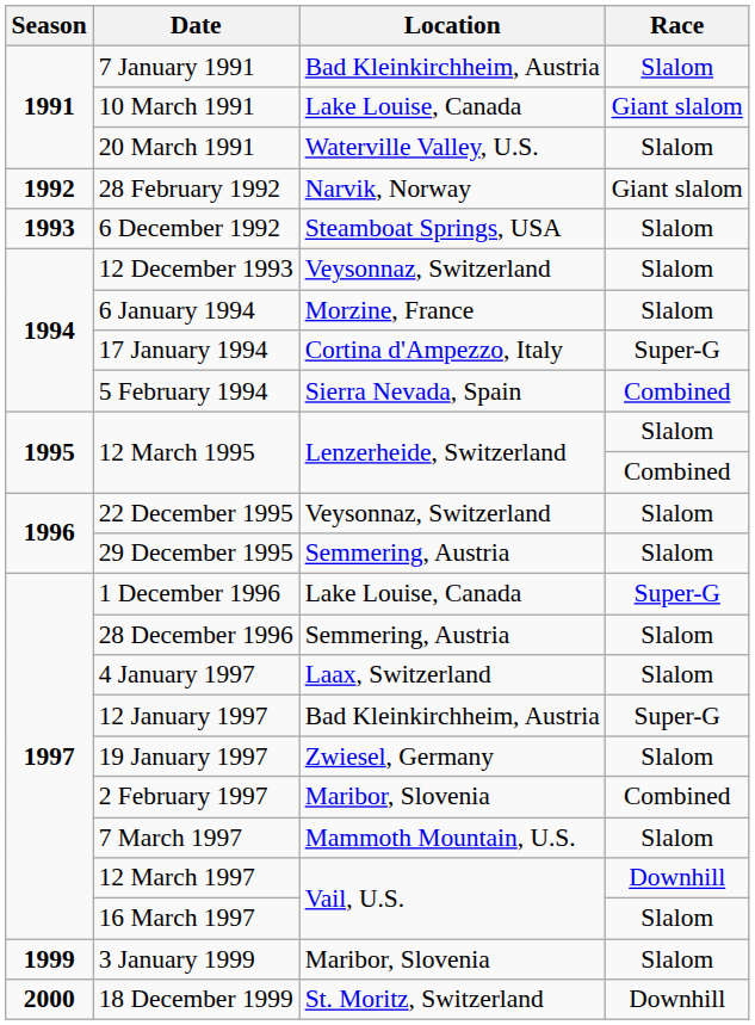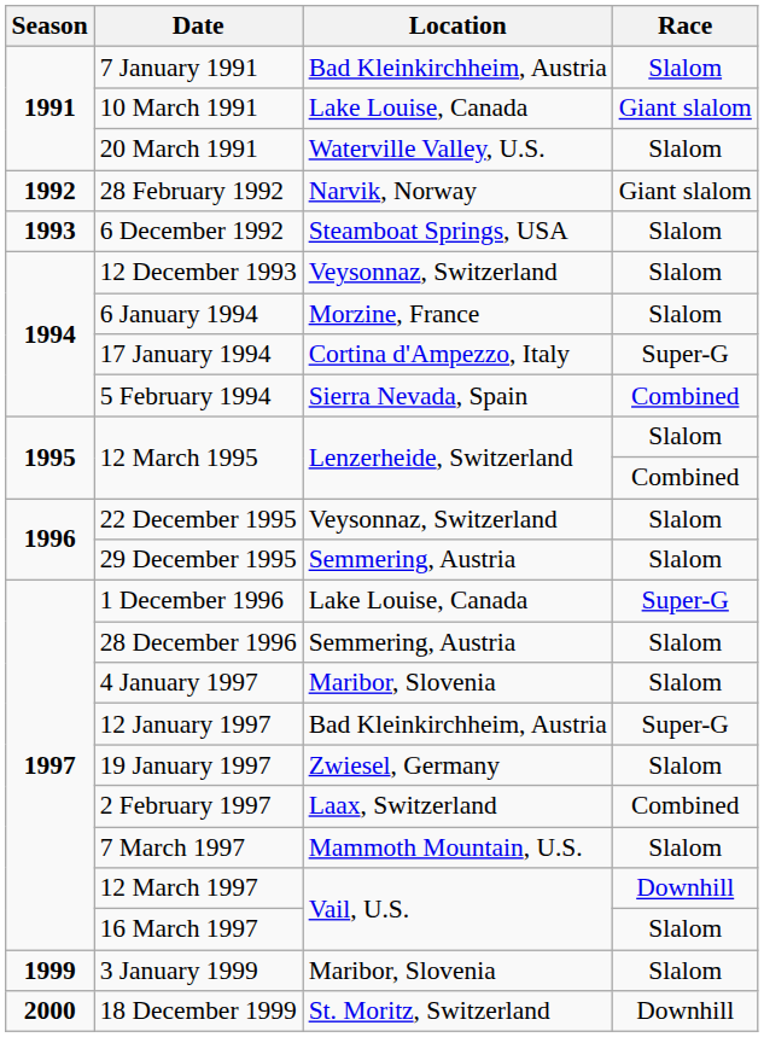 <table class="wikitable">
 <tr>
 <th>Season</th>
 <th>Date</th>
 <th>Location</th>
 <th>Race</th>
 </tr>
 <tr>
 <td align=center rowspan=3><strong>1991</strong></td>
 <td>7 January 1991</td>
 <td><a href='#'>Bad Kleinkirchheim</a>, Austria</td>
 <td align=center><a href='#'>Slalom</a></td>
 </tr>
 <tr>
 <td>10 March 1991</td>
 <td><a href='#'>Lake Louise</a>, Canada</td>
 <td align=center><a href='#'>Giant slalom</a></td>
 </tr>
 <tr>
 <td>20 March 1991</td>
 <td><a href='#'>Waterville Valley</a>, U.S.</td>
 <td align=center>Slalom</td>
 </tr>
 <tr>
 <td align=center rowspan=1><strong>1992</strong></td>
 <td>28 February 1992</td>
 <td><a href='#'>Narvik</a>, Norway</td>
 <td align=center>Giant slalom</td>
 </tr>
 <tr>
 <td align=center rowspan=1><strong>1993</strong></td>
 <td>6 December 1992</td>
 <td><a href='#'>Steamboat Springs</a>, USA</td>
 <td align=center>Slalom</td>
 </tr>
 <tr>
 <td align=center rowspan=4><strong>1994</strong></td>
 <td>12 December 1993</td>
 <td><a href='#'>Veysonnaz</a>, Switzerland</td>
 <td align=center>Slalom</td>
 </tr>
 <tr>
 <td>6 January 1994</td>
 <td><a href='#'>Morzine</a>, France</td>
 <td align=center>Slalom</td>
 </tr>
 <tr>
 <td>17 January 1994</td>
 <td><a href='#'>Cortina d'Ampezzo</a>, Italy</td>
 <td align=center>Super-G</td>
 </tr>
 <tr>
 <td>5 February 1994</td>
 <td><a href='#'>Sierra Nevada</a>, Spain</td>
 <td align=center><a href='#'>Combined</a></td>
 </tr>
 <tr>
 <td align=center rowspan=2><strong>1995</strong></td>
 <td rowspan=2>12 March 1995</td>
 <td rowspan=2><a href='#'>Lenzerheide</a>, Switzerland</td>
 <td align=center>Slalom</td>
 </tr>
 <tr>
 <td align=center>Combined</td>
 </tr>
 <tr>
 <td align=center rowspan=2><strong>1996</strong></td>
 <td>22 December 1995</td>
 <td>Veysonnaz, Switzerland</td>
 <td align=center>Slalom</td>
 </tr>
 <tr>
 <td>29 December 1995</td>
 <td><a href='#'>Semmering</a>, Austria</td>
 <td align=center>Slalom</td>
 </tr>
 <tr>
 <td align=center rowspan=9><strong>1997</strong></td>
 <td>1 December 1996</td>
 <td>Lake Louise, Canada</td>
 <td align=center><a href='#'>Super-G</a></td>
 </tr>
 <tr>
 <td>28 December 1996</td>
 <td>Semmering, Austria</td>
 <td align=center>Slalom</td>
 </tr>
 <tr>
 <td>4 January 1997</td>
-<td><a href='#'>Laax</a>, Switzerland</td>
+<td><a href='#'>Maribor</a>, Slovenia</td>
 <td align=center>Slalom</td>
 </tr>
 <tr>
 <td>12 January 1997</td>
 <td>Bad Kleinkirchheim, Austria</td>
 <td align=center>Super-G</td>
 </tr>
 <tr>
 <td>19 January 1997</td>
 <td><a href='#'>Zwiesel</a>, Germany</td>
 <td align=center>Slalom</td>
 </tr>
 <tr>
 <td>2 February 1997</td>
-<td><a href='#'>Maribor</a>, Slovenia</td>
+<td><a href='#'>Laax</a>, Switzerland</td>
 <td align=center>Combined</td>
 </tr>
 <tr>
 <td>7 March 1997</td>
 <td><a href='#'>Mammoth Mountain</a>, U.S.</td>
 <td align=center>Slalom</td>
 </tr>
 <tr>
 <td>12 March 1997</td>
 <td rowspan=2><a href='#'>Vail</a>, U.S.</td>
 <td align=center><a href='#'>Downhill</a></td>
 </tr>
 <tr>
 <td>16 March 1997</td>
 <td align=center>Slalom</td>
 </tr>
 <tr>
 <td align=center rowspan=1><strong>1999</strong></td>
 <td>3 January 1999</td>
 <td>Maribor, Slovenia</td>
 <td align=center>Slalom</td>
 </tr>
 <tr>
 <td align=center rowspan=1><strong>2000</strong></td>
 <td>18 December 1999</td>
 <td><a href='#'>St. Moritz</a>, Switzerland</td>
 <td align=center>Downhill</td>
 </tr>
 </table>
